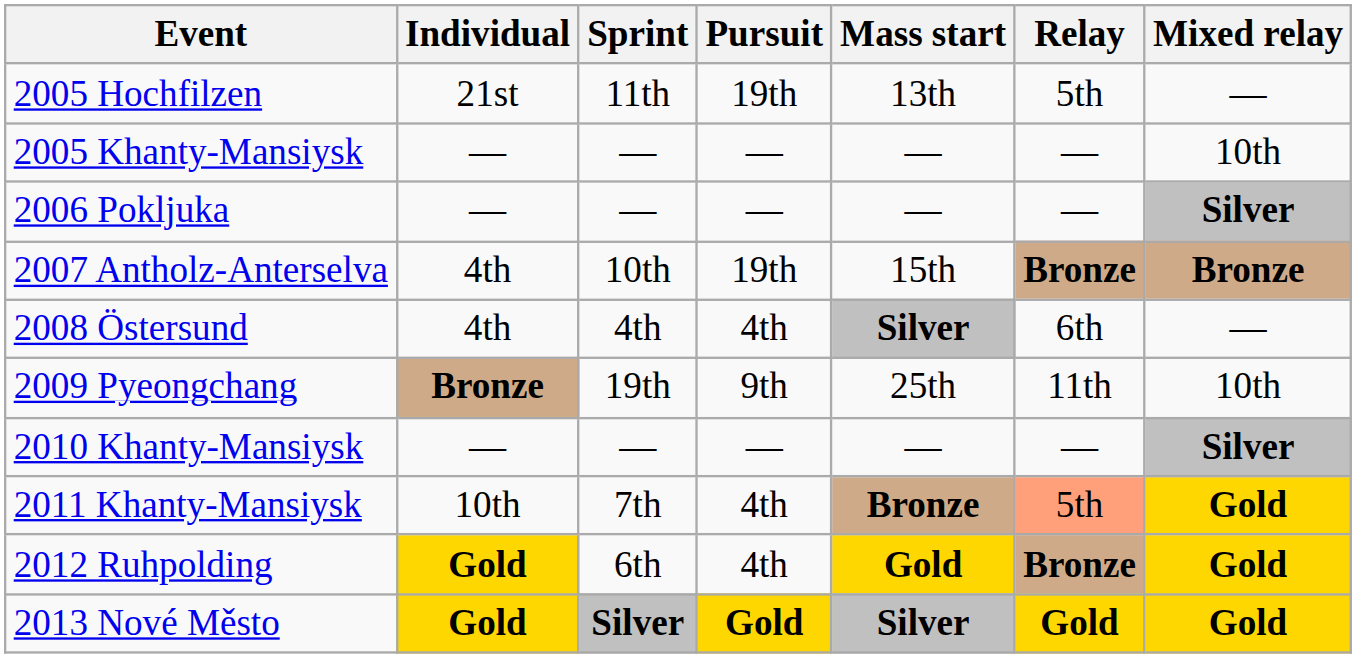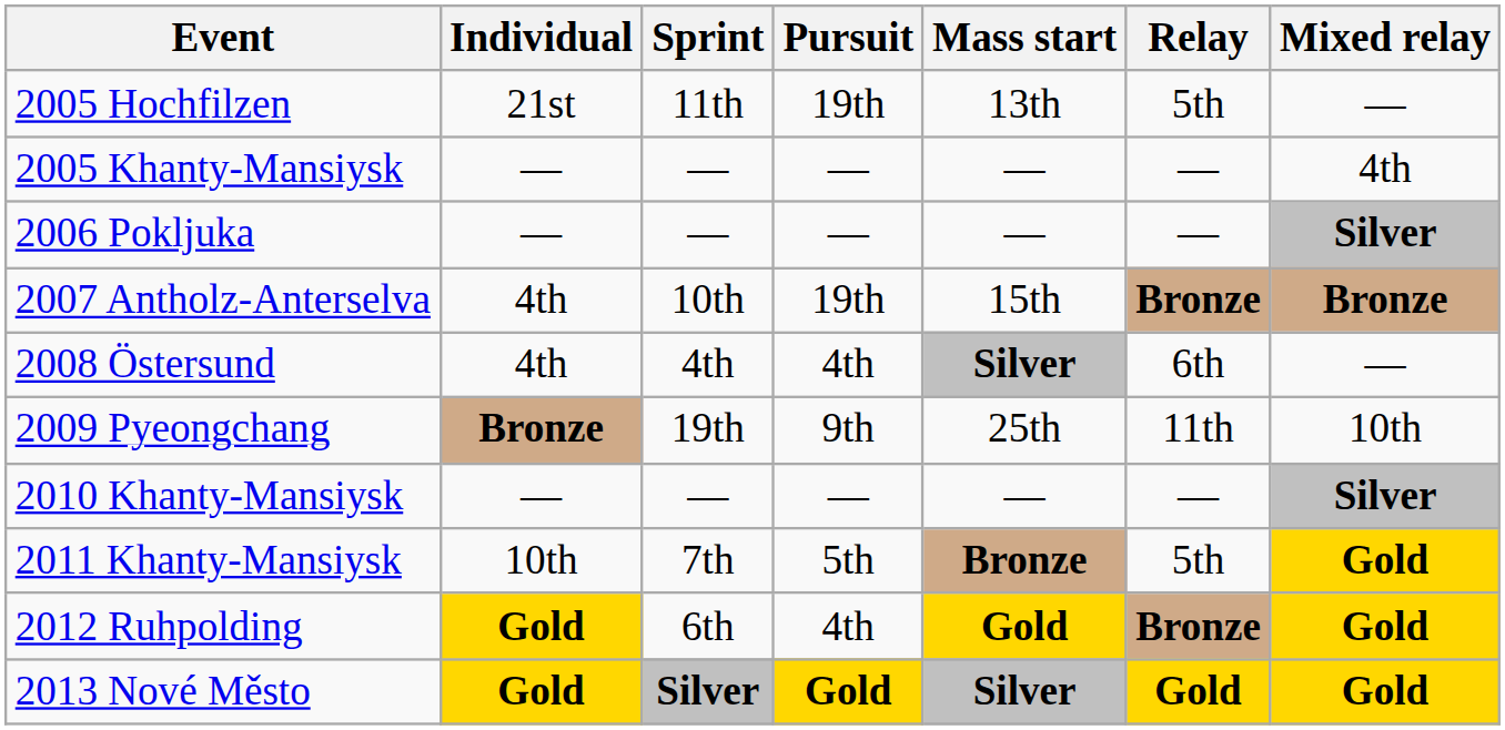 <table class="wikitable" style="text-align: center;">
 <tr>
 <th>Event</th>
 <th>Individual</th>
 <th>Sprint</th>
 <th>Pursuit</th>
 <th>Mass start</th>
 <th>Relay</th>
 <th>Mixed relay</th>
 </tr>
 <tr>
 <td align=left> <a href='#'>2005 Hochfilzen</a></td>
 <td>21st</td>
 <td>11th</td>
 <td>19th</td>
 <td>13th</td>
 <td>5th</td>
 <td>—</td>
 </tr>
 <tr>
 <td align=left> <a href='#'>2005 Khanty-Mansiysk</a></td>
 <td>—</td>
 <td>—</td>
 <td>—</td>
 <td>—</td>
 <td>—</td>
-<td>10th</td>
+<td>4th</td>
 </tr>
 <tr>
 <td align=left> <a href='#'>2006 Pokljuka</a></td>
 <td>—</td>
 <td>—</td>
 <td>—</td>
 <td>—</td>
 <td>—</td>
 <td style="background:silver;"><strong>Silver</strong></td>
 </tr>
 <tr>
 <td align=left> <a href='#'>2007 Antholz-Anterselva</a></td>
 <td>4th</td>
 <td>10th</td>
 <td>19th</td>
 <td>15th</td>
 <td style="background:#cfaa88;"><strong>Bronze</strong></td>
 <td style="background:#cfaa88;"><strong>Bronze</strong></td>
 </tr>
 <tr>
 <td align=left> <a href='#'>2008 Östersund</a></td>
 <td>4th</td>
 <td>4th</td>
 <td>4th</td>
 <td style="background:silver;"><strong>Silver</strong></td>
 <td>6th</td>
 <td>—</td>
 </tr>
 <tr>
 <td align=left> <a href='#'>2009 Pyeongchang</a></td>
 <td style="background:#cfaa88;"><strong>Bronze</strong></td>
 <td>19th</td>
 <td>9th</td>
 <td>25th</td>
 <td>11th</td>
 <td>10th</td>
 </tr>
 <tr>
 <td align=left> <a href='#'>2010 Khanty-Mansiysk</a></td>
 <td>—</td>
 <td>—</td>
 <td>—</td>
 <td>—</td>
 <td>—</td>
 <td style="background:silver;"><strong>Silver</strong></td>
 </tr>
 <tr>
 <td align=left> <a href='#'>2011 Khanty-Mansiysk</a></td>
 <td>10th</td>
 <td>7th</td>
-<td>4th</td>
+<td>5th</td>
 <td style="background:#cfaa88;"><strong>Bronze</strong></td>
-<td style="background: lightsalmon;">5th</td>
+<td>5th</td>
 <td style="background:gold;"><strong>Gold</strong></td>
 </tr>
 <tr>
 <td align=left> <a href='#'>2012 Ruhpolding</a></td>
 <td style="background:gold;"><strong>Gold</strong></td>
 <td>6th</td>
 <td>4th</td>
 <td style="background:gold;"><strong>Gold</strong></td>
 <td style="background:#cfaa88;"><strong>Bronze</strong></td>
 <td style="background:gold;"><strong>Gold</strong></td>
 </tr>
 <tr>
 <td align=left> <a href='#'>2013 Nové Město</a></td>
 <td style="background:gold;"><strong>Gold</strong></td>
 <td style="background:silver;"><strong>Silver</strong></td>
 <td style="background:gold;"><strong>Gold</strong></td>
 <td style="background:silver;"><strong>Silver</strong></td>
 <td style="background:gold;"><strong>Gold</strong></td>
 <td style="background:gold;"><strong>Gold</strong></td>
 </tr>
 </table>
